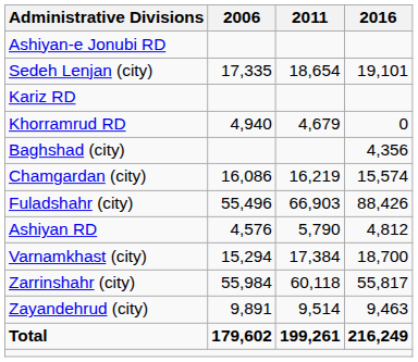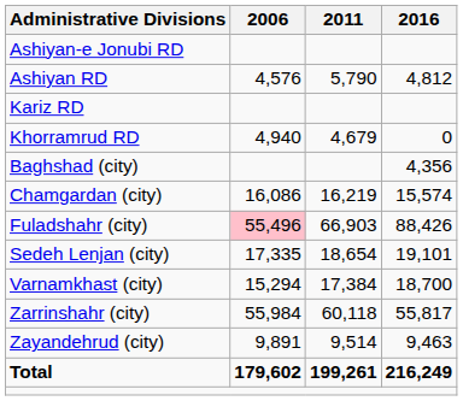 <table class="wikitable">
 <tr>
 <th>Administrative Divisions</th>
 <th>2006</th>
 <th>2011</th>
 <th>2016</th>
 </tr>
 <tr>
 <td><a href='#'>Ashiyan-e Jonubi RD</a></td>
 <td style="text-align: right;"></td>
 <td style="text-align: right;"></td>
 <td style="text-align: right;"></td>
 </tr>
 <tr>
-<td><a href='#'>Sedeh Lenjan</a> (city)</td>
-<td style="text-align: right;">17,335</td>
-<td style="text-align: right;">18,654</td>
-<td style="text-align: right;">19,101</td>
+<td><a href='#'>Ashiyan RD</a></td>
+<td style="text-align: right;">4,576</td>
+<td style="text-align: right;">5,790</td>
+<td style="text-align: right;">4,812</td>
 </tr>
 <tr>
 <td><a href='#'>Kariz RD</a></td>
 <td style="text-align: right;"></td>
 <td style="text-align: right;"></td>
 <td style="text-align: right;"></td>
 </tr>
 <tr>
 <td><a href='#'>Khorramrud RD</a></td>
 <td style="text-align: right;">4,940</td>
 <td style="text-align: right;">4,679</td>
 <td style="text-align: right;">0</td>
 </tr>
 <tr>
 <td><a href='#'>Baghshad</a> (city)</td>
 <td style="text-align: right;"></td>
 <td style="text-align: right;"></td>
 <td style="text-align: right;">4,356</td>
 </tr>
 <tr>
 <td><a href='#'>Chamgardan</a> (city)</td>
 <td style="text-align: right;">16,086</td>
 <td style="text-align: right;">16,219</td>
 <td style="text-align: right;">15,574</td>
 </tr>
 <tr>
 <td><a href='#'>Fuladshahr</a> (city)</td>
-<td style="text-align: right;">55,496</td>
+<td style="background: pink; text-align: right;">55,496</td>
 <td style="text-align: right;">66,903</td>
 <td style="text-align: right;">88,426</td>
 </tr>
 <tr>
-<td><a href='#'>Ashiyan RD</a></td>
-<td style="text-align: right;">4,576</td>
-<td style="text-align: right;">5,790</td>
-<td style="text-align: right;">4,812</td>
+<td><a href='#'>Sedeh Lenjan</a> (city)</td>
+<td style="text-align: right;">17,335</td>
+<td style="text-align: right;">18,654</td>
+<td style="text-align: right;">19,101</td>
 </tr>
 <tr>
 <td><a href='#'>Varnamkhast</a> (city)</td>
 <td style="text-align: right;">15,294</td>
 <td style="text-align: right;">17,384</td>
 <td style="text-align: right;">18,700</td>
 </tr>
 <tr>
 <td><a href='#'>Zarrinshahr</a> (city)</td>
 <td style="text-align: right;">55,984</td>
 <td style="text-align: right;">60,118</td>
 <td style="text-align: right;">55,817</td>
 </tr>
 <tr>
 <td><a href='#'>Zayandehrud</a> (city)</td>
 <td style="text-align: right;">9,891</td>
 <td style="text-align: right;">9,514</td>
 <td style="text-align: right;">9,463</td>
 </tr>
 <tr>
 <td><strong>Total</strong></td>
 <td style="text-align: right;"><strong>179,602</strong></td>
 <td style="text-align: right;"><strong>199,261</strong></td>
 <td style="text-align: right;"><strong>216,249</strong></td>
 </tr>
 <tr>
 <td colspan=4></td>
 </tr>
 </table>
